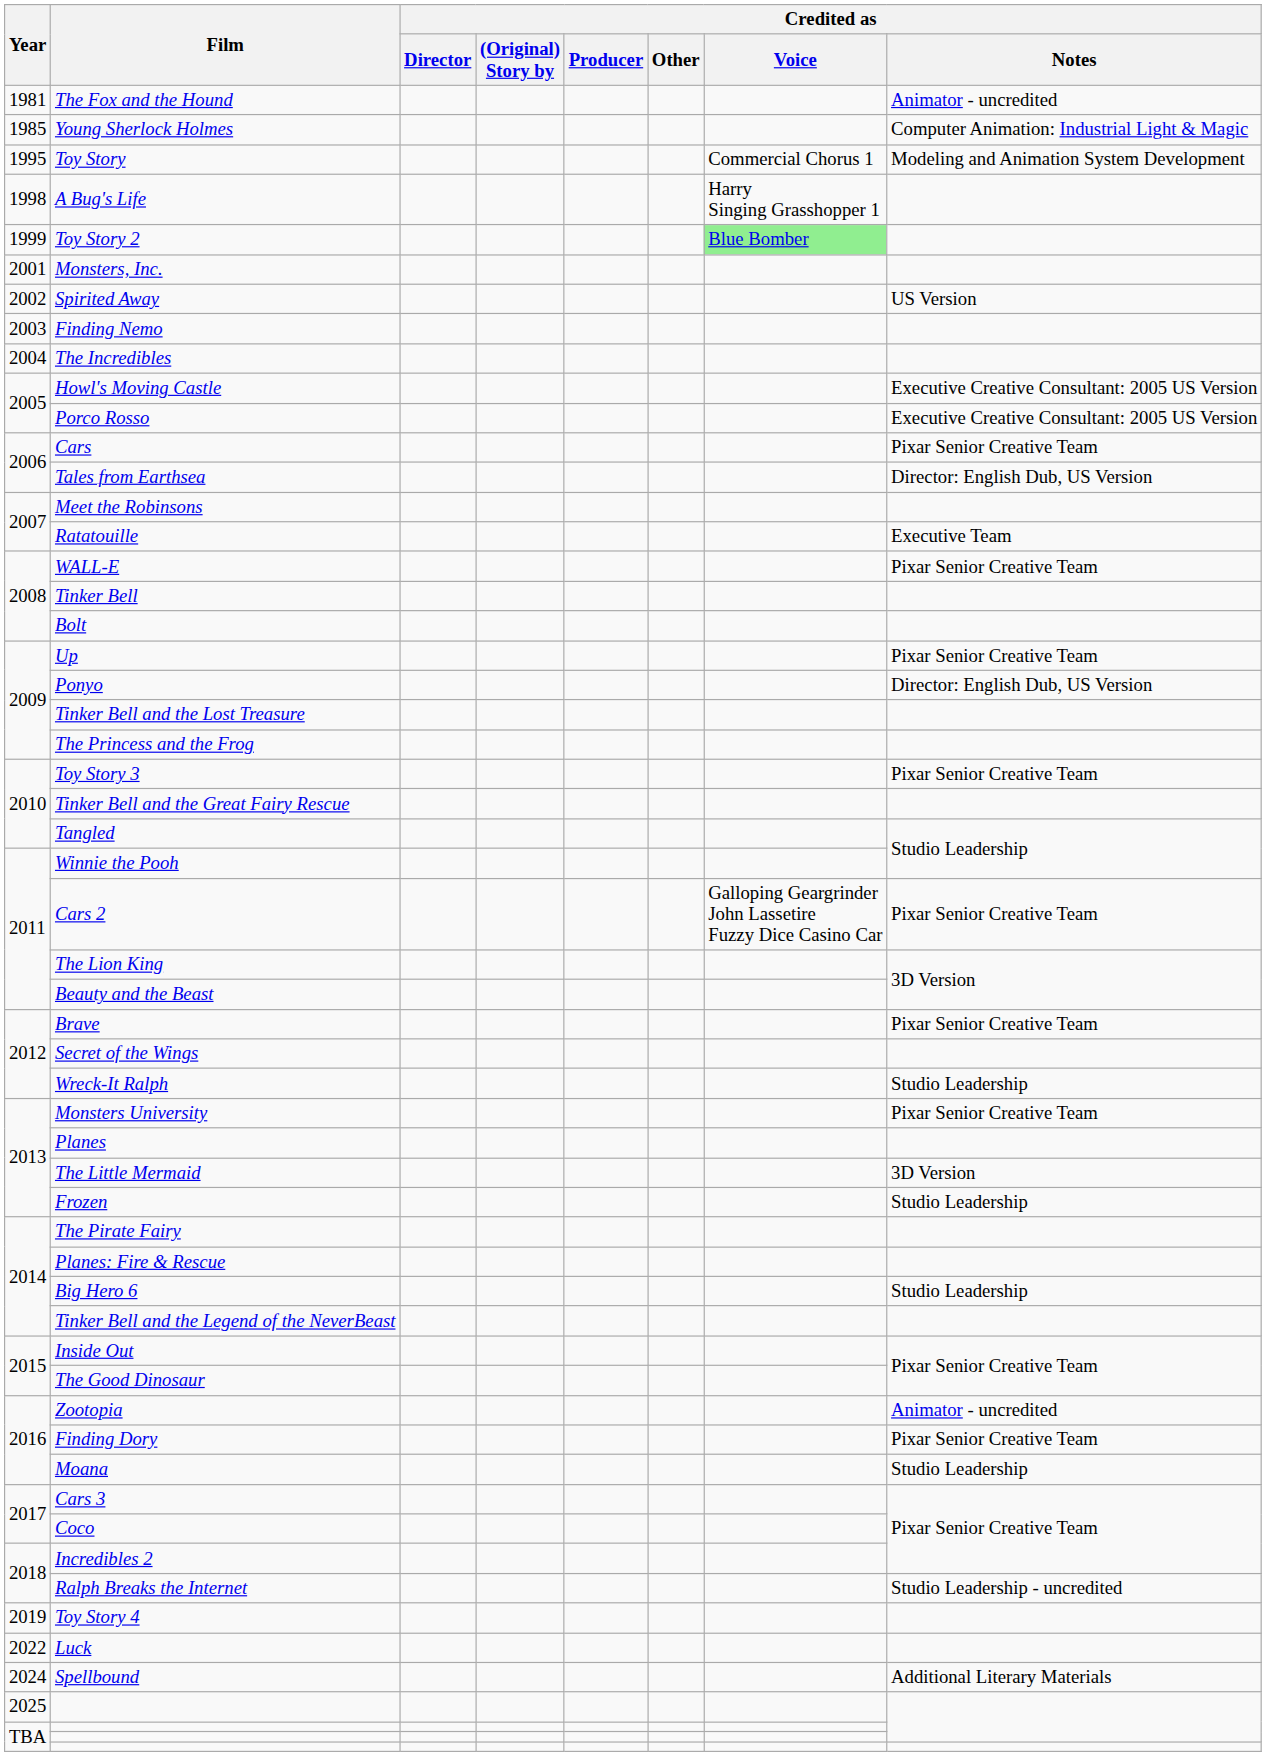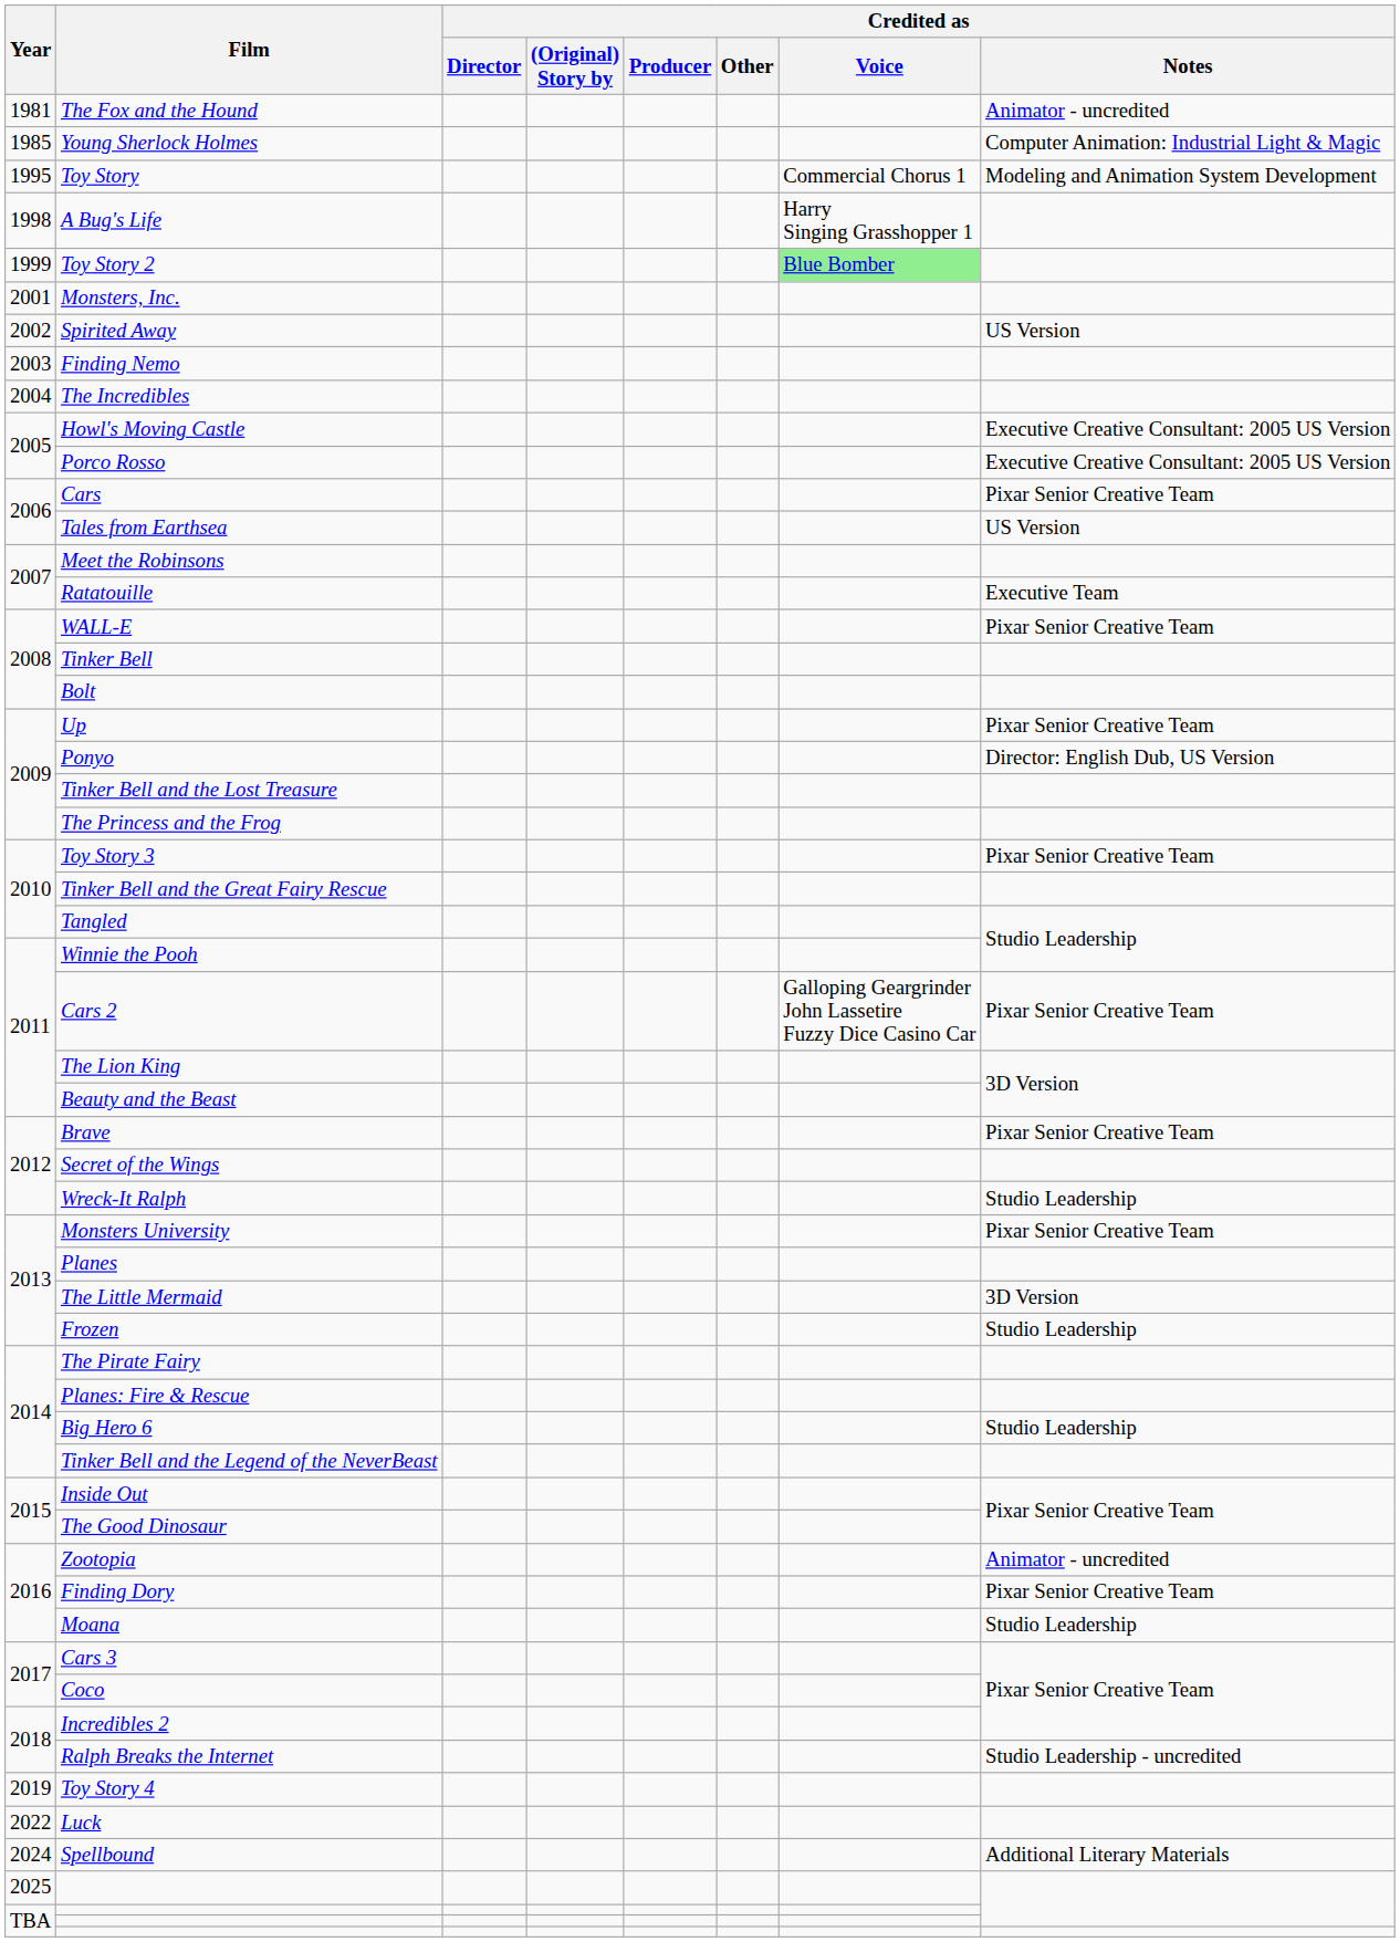 <table class="wikitable">
 <tr>
 <th rowspan="2">Year</th>
 <th rowspan="2">Film</th>
 <th colspan="6">Credited as</th>
 </tr>
 <tr>
 <th><a href='#'>Director</a></th>
 <th><a href='#'>(Original)<br>Story by</a></th>
 <th><a href='#'>Producer</a></th>
 <th>Other</th>
 <th><a href='#'>Voice</a></th>
 <th>Notes</th>
 </tr>
 <tr>
 <td>1981</td>
 <td><em><a href='#'>The Fox and the Hound</a></em></td>
 <td></td>
 <td></td>
 <td></td>
 <td></td>
 <td></td>
 <td><a href='#'>Animator</a> - uncredited </td>
 </tr>
 <tr>
 <td>1985</td>
 <td><em><a href='#'>Young Sherlock Holmes</a></em></td>
 <td></td>
 <td></td>
 <td></td>
 <td></td>
 <td></td>
 <td>Computer Animation: <a href='#'>Industrial Light & Magic</a></td>
 </tr>
 <tr>
 <td>1995</td>
 <td><em><a href='#'>Toy Story</a></em></td>
 <td></td>
 <td></td>
 <td></td>
 <td></td>
 <td>Commercial Chorus 1</td>
 <td>Modeling and Animation System Development</td>
 </tr>
 <tr>
 <td>1998</td>
 <td><em><a href='#'>A Bug's Life</a></em></td>
 <td></td>
 <td></td>
 <td></td>
 <td></td>
 <td>Harry<br>Singing Grasshopper 1</td>
 <td></td>
 </tr>
 <tr>
 <td>1999</td>
 <td><em><a href='#'>Toy Story 2</a></em></td>
 <td></td>
 <td></td>
 <td></td>
 <td></td>
 <td style="background: lightgreen;"><a href='#'>Blue Bomber</a></td>
 <td></td>
 </tr>
 <tr>
 <td>2001</td>
 <td><em><a href='#'>Monsters, Inc.</a></em></td>
 <td></td>
 <td></td>
 <td></td>
 <td></td>
 <td></td>
 <td></td>
 </tr>
 <tr>
 <td>2002</td>
 <td><em><a href='#'>Spirited Away</a></em></td>
 <td></td>
 <td></td>
 <td></td>
 <td></td>
 <td></td>
 <td>US Version</td>
 </tr>
 <tr>
 <td>2003</td>
 <td><em><a href='#'>Finding Nemo</a></em></td>
 <td></td>
 <td></td>
 <td></td>
 <td></td>
 <td></td>
 <td></td>
 </tr>
 <tr>
 <td>2004</td>
 <td><em><a href='#'>The Incredibles</a></em></td>
 <td></td>
 <td></td>
 <td></td>
 <td></td>
 <td></td>
 <td></td>
 </tr>
 <tr>
 <td rowspan="2">2005</td>
 <td><em><a href='#'>Howl's Moving Castle</a></em></td>
 <td></td>
 <td></td>
 <td></td>
 <td></td>
 <td></td>
 <td>Executive Creative Consultant: 2005 US Version</td>
 </tr>
 <tr>
 <td><em><a href='#'>Porco Rosso</a></em></td>
 <td></td>
 <td></td>
 <td></td>
 <td></td>
 <td></td>
 <td>Executive Creative Consultant: 2005 US Version</td>
 </tr>
 <tr>
 <td rowspan="2">2006</td>
 <td><em><a href='#'>Cars</a></em></td>
 <td></td>
 <td></td>
 <td></td>
 <td></td>
 <td></td>
 <td>Pixar Senior Creative Team</td>
 </tr>
 <tr>
 <td><em><a href='#'>Tales from Earthsea</a></em></td>
 <td></td>
 <td></td>
 <td></td>
 <td></td>
 <td></td>
-<td>Director: English Dub, US Version</td>
+<td>US Version</td>
 </tr>
 <tr>
 <td rowspan="2">2007</td>
 <td><em><a href='#'>Meet the Robinsons</a></em></td>
 <td></td>
 <td></td>
 <td></td>
 <td></td>
 <td></td>
 <td></td>
 </tr>
 <tr>
 <td><em><a href='#'>Ratatouille</a></em></td>
 <td></td>
 <td></td>
 <td></td>
 <td></td>
 <td></td>
 <td>Executive Team</td>
 </tr>
 <tr>
 <td rowspan="3">2008</td>
 <td><em><a href='#'>WALL-E</a></em></td>
 <td></td>
 <td></td>
 <td></td>
 <td></td>
 <td></td>
 <td>Pixar Senior Creative Team</td>
 </tr>
 <tr>
 <td><em><a href='#'>Tinker Bell</a></em></td>
 <td></td>
 <td></td>
 <td></td>
 <td></td>
 <td></td>
 <td></td>
 </tr>
 <tr>
 <td><em><a href='#'>Bolt</a></em></td>
 <td></td>
 <td></td>
 <td></td>
 <td></td>
 <td></td>
 <td></td>
 </tr>
 <tr>
 <td rowspan="4">2009</td>
 <td><em><a href='#'>Up</a></em></td>
 <td></td>
 <td></td>
 <td></td>
 <td></td>
 <td></td>
 <td>Pixar Senior Creative Team</td>
 </tr>
 <tr>
 <td><em><a href='#'>Ponyo</a></em></td>
 <td></td>
 <td></td>
 <td></td>
 <td></td>
 <td></td>
 <td>Director: English Dub, US Version</td>
 </tr>
 <tr>
 <td><em><a href='#'>Tinker Bell and the Lost Treasure</a></em></td>
 <td></td>
 <td></td>
 <td></td>
 <td></td>
 <td></td>
 <td></td>
 </tr>
 <tr>
 <td><em><a href='#'>The Princess and the Frog</a></em></td>
 <td></td>
 <td></td>
 <td></td>
 <td></td>
 <td></td>
 <td></td>
 </tr>
 <tr>
 <td rowspan="3">2010</td>
 <td><em><a href='#'>Toy Story 3</a></em></td>
 <td></td>
 <td></td>
 <td></td>
 <td></td>
 <td></td>
 <td>Pixar Senior Creative Team</td>
 </tr>
 <tr>
 <td><em><a href='#'>Tinker Bell and the Great Fairy Rescue</a></em></td>
 <td></td>
 <td></td>
 <td></td>
 <td></td>
 <td></td>
 <td></td>
 </tr>
 <tr>
 <td><em><a href='#'>Tangled</a></em></td>
 <td></td>
 <td></td>
 <td></td>
 <td></td>
 <td></td>
 <td rowspan="2">Studio Leadership</td>
 </tr>
 <tr>
 <td rowspan="4">2011</td>
 <td><em><a href='#'>Winnie the Pooh</a></em></td>
 <td></td>
 <td></td>
 <td></td>
 <td></td>
 <td></td>
 </tr>
 <tr>
 <td><em><a href='#'>Cars 2</a></em></td>
 <td></td>
 <td></td>
 <td></td>
 <td></td>
 <td>Galloping Geargrinder<br>John Lassetire<br>Fuzzy Dice Casino Car</td>
 <td>Pixar Senior Creative Team</td>
 </tr>
 <tr>
 <td><em><a href='#'>The Lion King</a></em></td>
 <td></td>
 <td></td>
 <td></td>
 <td></td>
 <td></td>
 <td rowspan="2">3D Version</td>
 </tr>
 <tr>
 <td><em><a href='#'>Beauty and the Beast</a></em></td>
 <td></td>
 <td></td>
 <td></td>
 <td></td>
 <td></td>
 </tr>
 <tr>
 <td rowspan="3">2012</td>
 <td><em><a href='#'>Brave</a></em></td>
 <td></td>
 <td></td>
 <td></td>
 <td></td>
 <td></td>
 <td>Pixar Senior Creative Team</td>
 </tr>
 <tr>
 <td><em><a href='#'>Secret of the Wings</a></em></td>
 <td></td>
 <td></td>
 <td></td>
 <td></td>
 <td></td>
 <td></td>
 </tr>
 <tr>
 <td><em><a href='#'>Wreck-It Ralph</a></em></td>
 <td></td>
 <td></td>
 <td></td>
 <td></td>
 <td></td>
 <td>Studio Leadership</td>
 </tr>
 <tr>
 <td rowspan="4">2013</td>
 <td><em><a href='#'>Monsters University</a></em></td>
 <td></td>
 <td></td>
 <td></td>
 <td></td>
 <td></td>
 <td>Pixar Senior Creative Team</td>
 </tr>
 <tr>
 <td><em><a href='#'>Planes</a></em></td>
 <td></td>
 <td></td>
 <td></td>
 <td></td>
 <td></td>
 <td></td>
 </tr>
 <tr>
 <td><em><a href='#'>The Little Mermaid</a></em></td>
 <td></td>
 <td></td>
 <td></td>
 <td></td>
 <td></td>
 <td>3D Version</td>
 </tr>
 <tr>
 <td><em><a href='#'>Frozen</a></em></td>
 <td></td>
 <td></td>
 <td></td>
 <td></td>
 <td></td>
 <td>Studio Leadership</td>
 </tr>
 <tr>
 <td rowspan="4">2014</td>
 <td><em><a href='#'>The Pirate Fairy</a></em></td>
 <td></td>
 <td></td>
 <td></td>
 <td></td>
 <td></td>
 <td></td>
 </tr>
 <tr>
 <td><em><a href='#'>Planes: Fire & Rescue</a></em></td>
 <td></td>
 <td></td>
 <td></td>
 <td></td>
 <td></td>
 <td></td>
 </tr>
 <tr>
 <td><em><a href='#'>Big Hero 6</a></em></td>
 <td></td>
 <td></td>
 <td></td>
 <td></td>
 <td></td>
 <td>Studio Leadership</td>
 </tr>
 <tr>
 <td><em><a href='#'>Tinker Bell and the Legend of the NeverBeast</a></em></td>
 <td></td>
 <td></td>
 <td></td>
 <td></td>
 <td></td>
 <td></td>
 </tr>
 <tr>
 <td rowspan="2">2015</td>
 <td><em><a href='#'>Inside Out</a></em></td>
 <td></td>
 <td></td>
 <td></td>
 <td></td>
 <td></td>
 <td rowspan="2">Pixar Senior Creative Team</td>
 </tr>
 <tr>
 <td><em><a href='#'>The Good Dinosaur</a></em></td>
 <td></td>
 <td></td>
 <td></td>
 <td></td>
 <td></td>
 </tr>
 <tr>
 <td rowspan="3">2016</td>
 <td><em><a href='#'>Zootopia</a></em></td>
 <td></td>
 <td></td>
 <td></td>
 <td></td>
 <td></td>
 <td><a href='#'>Animator</a> - uncredited </td>
 </tr>
 <tr>
 <td><em><a href='#'>Finding Dory</a></em></td>
 <td></td>
 <td></td>
 <td></td>
 <td></td>
 <td></td>
 <td>Pixar Senior Creative Team</td>
 </tr>
 <tr>
 <td><em><a href='#'>Moana</a></em></td>
 <td></td>
 <td></td>
 <td></td>
 <td></td>
 <td></td>
 <td>Studio Leadership</td>
 </tr>
 <tr>
 <td rowspan="2">2017</td>
 <td><em><a href='#'>Cars 3</a></em></td>
 <td></td>
 <td></td>
 <td></td>
 <td></td>
 <td></td>
 <td rowspan="3">Pixar Senior Creative Team</td>
 </tr>
 <tr>
 <td><em><a href='#'>Coco</a></em></td>
 <td></td>
 <td></td>
 <td></td>
 <td></td>
 <td></td>
 </tr>
 <tr>
 <td rowspan="2">2018</td>
 <td><em><a href='#'>Incredibles 2</a></em></td>
 <td></td>
 <td></td>
 <td></td>
 <td></td>
 <td></td>
 </tr>
 <tr>
 <td><em><a href='#'>Ralph Breaks the Internet</a></em></td>
 <td></td>
 <td></td>
 <td></td>
 <td></td>
 <td></td>
 <td>Studio Leadership - uncredited</td>
 </tr>
 <tr>
 <td>2019</td>
 <td><em><a href='#'>Toy Story 4</a></em></td>
 <td></td>
 <td></td>
 <td></td>
 <td></td>
 <td></td>
 <td></td>
 </tr>
 <tr>
 <td>2022</td>
 <td><em><a href='#'>Luck</a></em></td>
 <td></td>
 <td></td>
 <td></td>
 <td></td>
 <td></td>
 <td></td>
 </tr>
 <tr>
 <td>2024</td>
 <td><em><a href='#'>Spellbound</a></em></td>
 <td></td>
 <td></td>
 <td></td>
 <td></td>
 <td></td>
 <td>Additional Literary Materials</td>
 </tr>
 <tr>
 <td>2025</td>
 <td></td>
 <td></td>
 <td></td>
 <td></td>
 <td></td>
 <td></td>
 <td rowspan="3"></td>
 </tr>
 <tr>
 <td rowspan="3">TBA</td>
 <td></td>
 <td></td>
 <td></td>
 <td></td>
 <td></td>
 <td></td>
 </tr>
 <tr>
 <td></td>
 <td></td>
 <td></td>
 <td></td>
 <td></td>
 <td></td>
 </tr>
 <tr>
 <td></td>
 <td></td>
 <td></td>
 <td></td>
 <td></td>
 <td></td>
 <td></td>
 </tr>
 </table>
